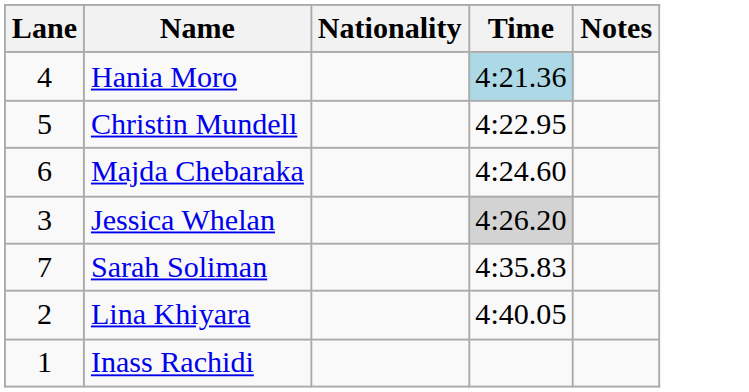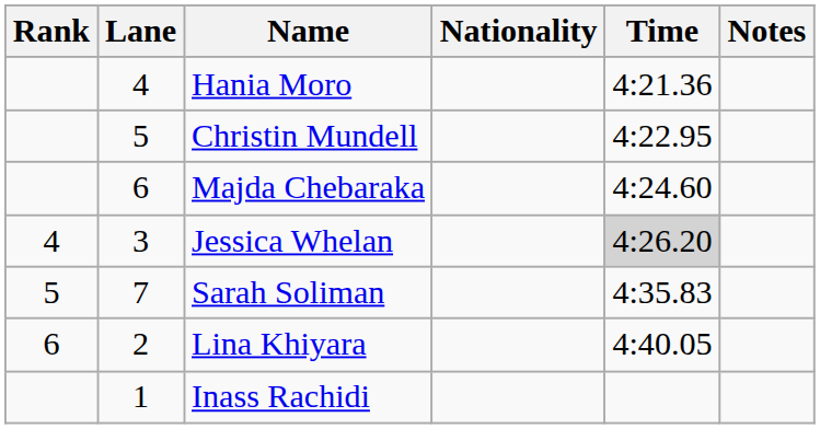 <table class="wikitable sortable" style="text-align:center">
 <tr>
+<th>Rank</th>
 <th>Lane</th>
 <th>Name</th>
 <th>Nationality</th>
 <th>Time</th>
 <th>Notes</th>
 </tr>
 <tr>
+<td></td>
 <td>4</td>
 <td align=left><a href='#'>Hania Moro</a></td>
 <td align=left></td>
-<td style="background: lightblue;">4:21.36</td>
+<td>4:21.36</td>
 <td></td>
 </tr>
 <tr>
+<td></td>
 <td>5</td>
 <td align=left><a href='#'>Christin Mundell</a></td>
 <td align=left></td>
 <td>4:22.95</td>
 <td></td>
 </tr>
 <tr>
+<td></td>
 <td>6</td>
 <td align=left><a href='#'>Majda Chebaraka</a></td>
 <td align=left></td>
 <td>4:24.60</td>
 <td></td>
 </tr>
 <tr>
+<td>4</td>
 <td>3</td>
 <td align=left><a href='#'>Jessica Whelan</a></td>
 <td align=left></td>
 <td style="background: lightgrey;">4:26.20</td>
 <td></td>
 </tr>
 <tr>
+<td>5</td>
 <td>7</td>
 <td align=left><a href='#'>Sarah Soliman</a></td>
 <td align=left></td>
 <td>4:35.83</td>
 <td></td>
 </tr>
 <tr>
+<td>6</td>
 <td>2</td>
 <td align=left><a href='#'>Lina Khiyara</a></td>
 <td align=left></td>
 <td>4:40.05</td>
 <td></td>
 </tr>
 <tr>
+<td></td>
 <td>1</td>
 <td align=left><a href='#'>Inass Rachidi</a></td>
 <td align=left></td>
 <td></td>
 <td></td>
 </tr>
 </table>
